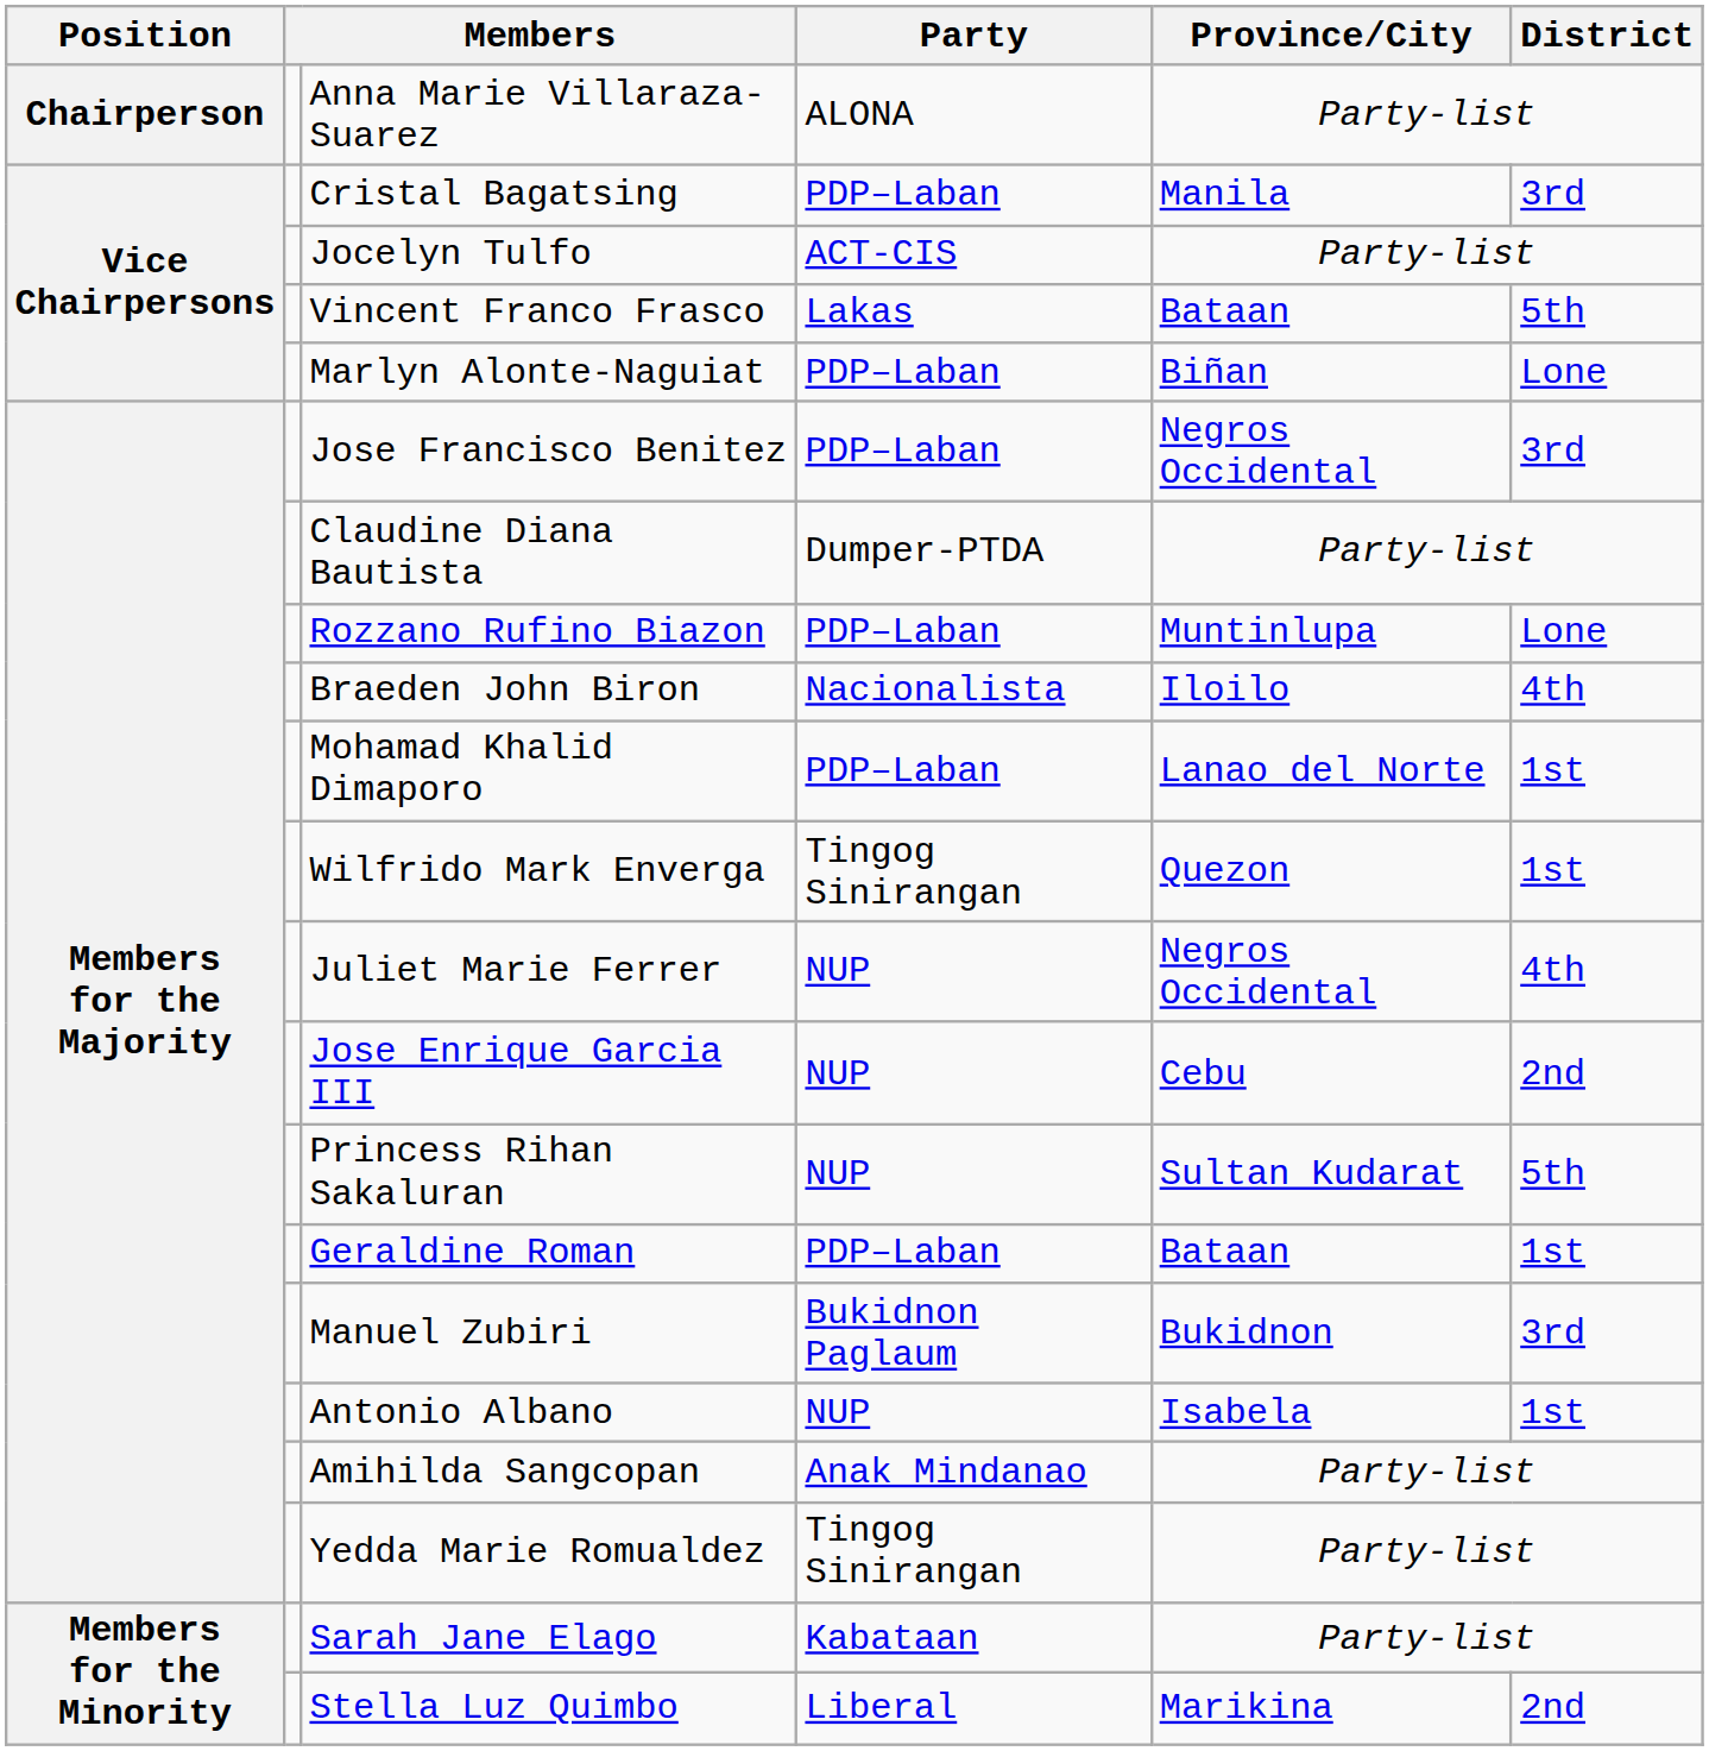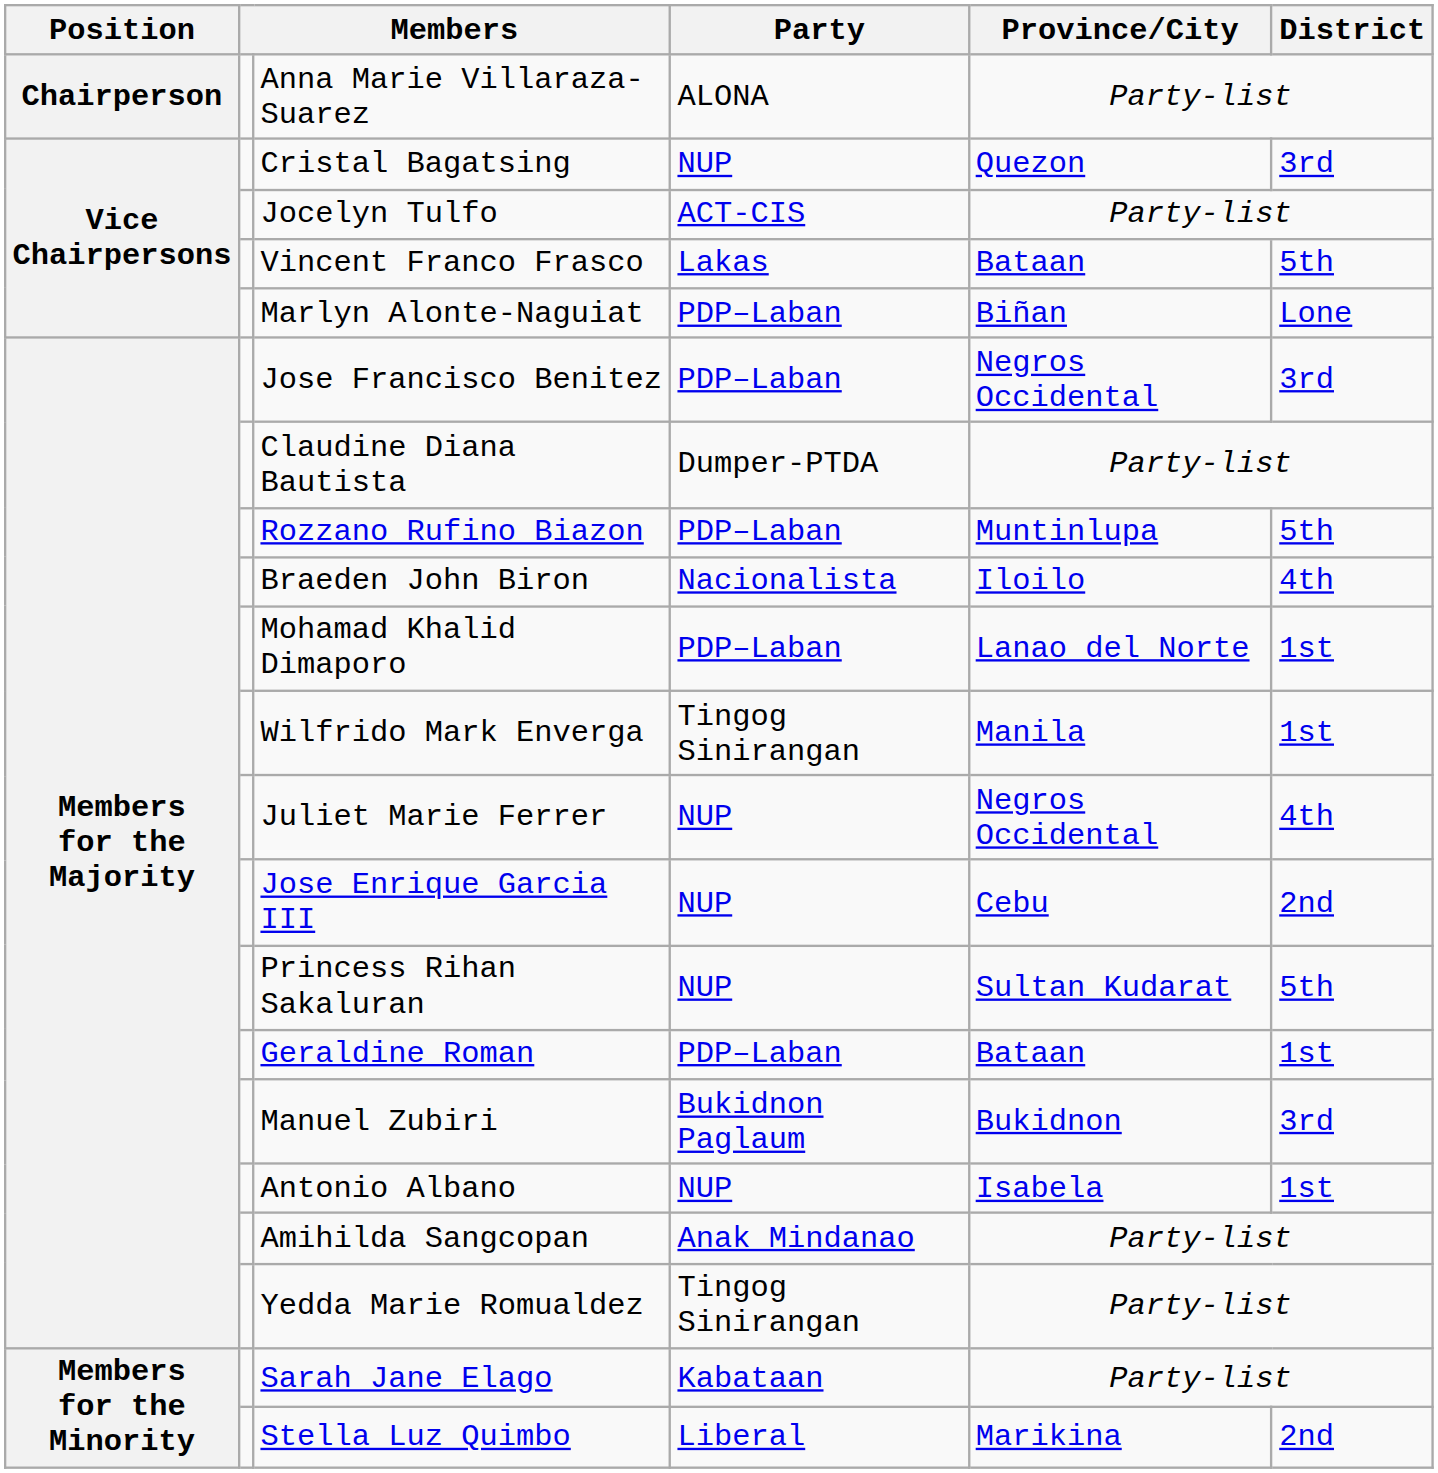 <table class="wikitable" style="font-size: 100%;">
 <tr>
 <th>Position</th>
 <th colspan="2">Members</th>
 <th>Party</th>
 <th>Province/City</th>
 <th>District</th>
 </tr>
 <tr>
 <th>Chairperson</th>
 <td></td>
 <td>Anna Marie Villaraza-Suarez</td>
 <td>ALONA</td>
 <td align="center" colspan="4"><em>Party-list</em></td>
 </tr>
 <tr>
 <th rowspan="4">Vice<br>Chairpersons</th>
 <td></td>
 <td>Cristal Bagatsing</td>
-<td><a href='#'>PDP–Laban</a></td>
-<td><a href='#'>Manila</a></td>
+<td><a href='#'>NUP</a></td>
+<td><a href='#'>Quezon</a></td>
 <td><a href='#'>3rd</a></td>
 </tr>
 <tr>
 <td></td>
 <td>Jocelyn Tulfo</td>
 <td><a href='#'>ACT-CIS</a></td>
 <td align="center" colspan="4"><em>Party-list</em></td>
 </tr>
 <tr>
 <td></td>
 <td>Vincent Franco Frasco</td>
 <td><a href='#'>Lakas</a></td>
 <td><a href='#'>Bataan</a></td>
 <td><a href='#'>5th</a></td>
 </tr>
 <tr>
 <td></td>
 <td>Marlyn Alonte-Naguiat</td>
 <td><a href='#'>PDP–Laban</a></td>
 <td><a href='#'>Biñan</a></td>
 <td><a href='#'>Lone</a></td>
 </tr>
 <tr>
 <th rowspan="14">Members<br>for the<br>Majority</th>
 <td></td>
 <td>Jose Francisco Benitez</td>
 <td><a href='#'>PDP–Laban</a></td>
 <td><a href='#'>Negros Occidental</a></td>
 <td><a href='#'>3rd</a></td>
 </tr>
 <tr>
 <td></td>
 <td>Claudine Diana Bautista</td>
 <td>Dumper-PTDA</td>
 <td align="center" colspan="4"><em>Party-list</em></td>
 </tr>
 <tr>
 <td></td>
 <td><a href='#'>Rozzano Rufino Biazon</a></td>
 <td><a href='#'>PDP–Laban</a></td>
 <td><a href='#'>Muntinlupa</a></td>
-<td><a href='#'>Lone</a></td>
+<td><a href='#'>5th</a></td>
 </tr>
 <tr>
 <td></td>
 <td>Braeden John Biron</td>
 <td><a href='#'>Nacionalista</a></td>
 <td><a href='#'>Iloilo</a></td>
 <td><a href='#'>4th</a></td>
 </tr>
 <tr>
 <td></td>
 <td>Mohamad Khalid Dimaporo</td>
 <td><a href='#'>PDP–Laban</a></td>
 <td><a href='#'>Lanao del Norte</a></td>
 <td><a href='#'>1st</a></td>
 </tr>
 <tr>
 <td></td>
 <td>Wilfrido Mark Enverga</td>
 <td>Tingog Sinirangan</td>
-<td><a href='#'>Quezon</a></td>
+<td><a href='#'>Manila</a></td>
 <td><a href='#'>1st</a></td>
 </tr>
 <tr>
 <td></td>
 <td>Juliet Marie Ferrer</td>
 <td><a href='#'>NUP</a></td>
 <td><a href='#'>Negros Occidental</a></td>
 <td><a href='#'>4th</a></td>
 </tr>
 <tr>
 <td></td>
 <td><a href='#'>Jose Enrique Garcia III</a></td>
 <td><a href='#'>NUP</a></td>
 <td><a href='#'>Cebu</a></td>
 <td><a href='#'>2nd</a></td>
 </tr>
 <tr>
 <td></td>
 <td>Princess Rihan Sakaluran</td>
 <td><a href='#'>NUP</a></td>
 <td><a href='#'>Sultan Kudarat</a></td>
 <td><a href='#'>5th</a></td>
 </tr>
 <tr>
 <td></td>
 <td><a href='#'>Geraldine Roman</a></td>
 <td><a href='#'>PDP–Laban</a></td>
 <td><a href='#'>Bataan</a></td>
 <td><a href='#'>1st</a></td>
 </tr>
 <tr>
 <td></td>
 <td>Manuel Zubiri</td>
 <td><a href='#'>Bukidnon Paglaum</a></td>
 <td><a href='#'>Bukidnon</a></td>
 <td><a href='#'>3rd</a></td>
 </tr>
 <tr>
 <td></td>
 <td>Antonio Albano</td>
 <td><a href='#'>NUP</a></td>
 <td><a href='#'>Isabela</a></td>
 <td><a href='#'>1st</a></td>
 </tr>
 <tr>
 <td></td>
 <td>Amihilda Sangcopan</td>
 <td><a href='#'>Anak Mindanao</a></td>
 <td align="center" colspan="2"><em>Party-list</em></td>
 </tr>
 <tr>
 <td></td>
 <td>Yedda Marie Romualdez</td>
 <td>Tingog Sinirangan</td>
 <td align="center" colspan="2"><em>Party-list</em></td>
 </tr>
 <tr>
 <th rowspan="2">Members<br>for the<br>Minority</th>
 <td></td>
 <td><a href='#'>Sarah Jane Elago</a></td>
 <td><a href='#'>Kabataan</a></td>
 <td align="center" colspan="2"><em>Party-list</em></td>
 </tr>
 <tr>
 <td></td>
 <td><a href='#'>Stella Luz Quimbo</a></td>
 <td><a href='#'>Liberal</a></td>
 <td><a href='#'>Marikina</a></td>
 <td><a href='#'>2nd</a></td>
 </tr>
 </table>
